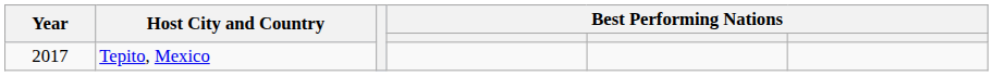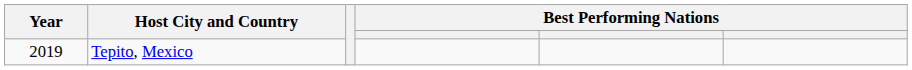 <table class="wikitable" style="width: 100%; max-width: 23cm; text-align: center">
 <tr bgcolor=#c1d8ff>
 <th rowspan=2 width=9% style="text-align: center;">Year</th>
 <th rowspan=2 width=28%>Host City and Country</th>
 <th width=1% rowspan=21 bgcolor=ffffff></th>
 <th colspan=3>Best Performing Nations</th>
 </tr>
 <tr bgcolor=#efefef>
 <th width=20%></th>
 <th width=20%></th>
 <th width=20%></th>
 </tr>
 <tr>
-<td>2017</td>
+<td>2019</td>
 <td style="text-align: left"> <a href='#'>Tepito</a>, <a href='#'>Mexico</a></td>
 <td></td>
 <td></td>
 <td></td>
 </tr>
 </table>
